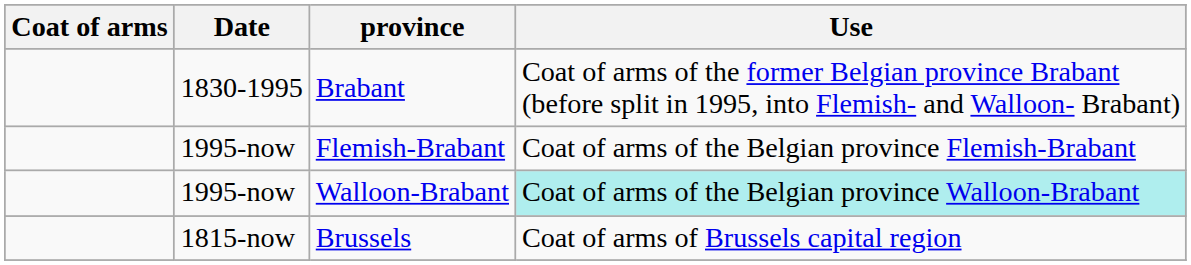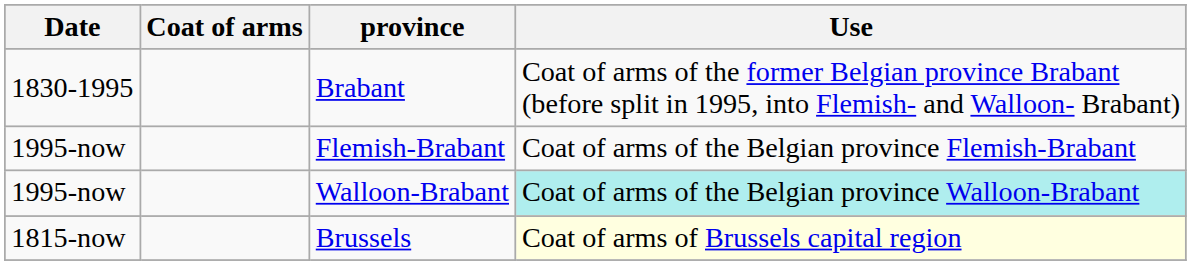 <table class="wikitable">
 <tr>
+<th>Date</th>
 <th>Coat of arms</th>
-<th>Date</th>
 <th>province</th>
 <th>Use</th>
 </tr>
 <tr>
+<td>1830-1995</td>
 <td></td>
-<td>1830-1995</td>
 <td><a href='#'>Brabant</a></td>
 <td>Coat of arms of the <a href='#'>former Belgian province Brabant</a><br>(before split in 1995, into <a href='#'>Flemish-</a> and <a href='#'>Walloon-</a> Brabant)</td>
 </tr>
 <tr>
+<td>1995-now</td>
 <td></td>
-<td>1995-now</td>
 <td><a href='#'>Flemish-Brabant</a></td>
 <td>Coat of arms of the Belgian province <a href='#'>Flemish-Brabant</a></td>
 </tr>
 <tr>
+<td>1995-now</td>
 <td></td>
-<td>1995-now</td>
 <td><a href='#'>Walloon-Brabant</a></td>
 <td style="background: paleturquoise;">Coat of arms of the Belgian province <a href='#'>Walloon-Brabant</a></td>
 </tr>
 <tr>
+<td>1815-now</td>
 <td></td>
-<td>1815-now</td>
 <td><a href='#'>Brussels</a></td>
-<td>Coat of arms of <a href='#'>Brussels capital region</a></td>
+<td style="background: lightyellow;">Coat of arms of <a href='#'>Brussels capital region</a></td>
 </tr>
 </table>
